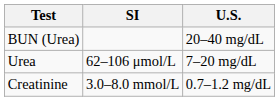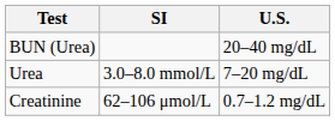 <table class="wikitable">
 <tr>
 <th>Test</th>
 <th>SI</th>
 <th>U.S.</th>
 </tr>
 <tr>
 <td>BUN (Urea)</td>
 <td></td>
 <td>20–40 mg/dL</td>
 </tr>
 <tr>
 <td>Urea</td>
-<td>62–106 μmol/L</td>
+<td>3.0–8.0 mmol/L</td>
 <td>7–20 mg/dL</td>
 </tr>
 <tr>
 <td>Creatinine</td>
-<td>3.0–8.0 mmol/L</td>
+<td>62–106 μmol/L</td>
 <td>0.7–1.2 mg/dL</td>
 </tr>
 </table>
